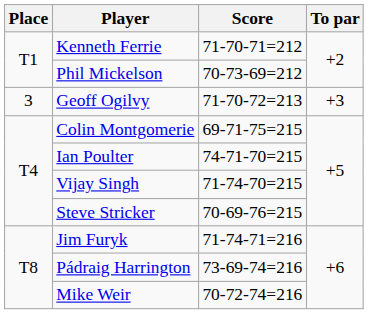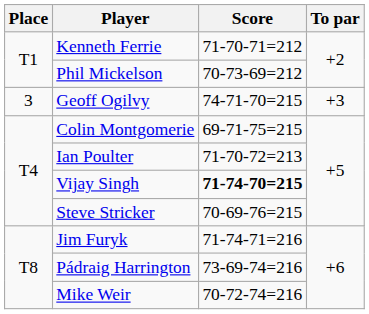 <table class="wikitable">
 <tr>
 <th>Place</th>
 <th>Player</th>
 <th>Score</th>
 <th>To par</th>
 </tr>
 <tr>
 <td rowspan="2" align=center>T1</td>
 <td> <a href='#'>Kenneth Ferrie</a></td>
 <td>71-70-71=212</td>
 <td rowspan="2" align=center>+2</td>
 </tr>
 <tr>
 <td> <a href='#'>Phil Mickelson</a></td>
 <td>70-73-69=212</td>
 </tr>
 <tr>
 <td align=center>3</td>
 <td> <a href='#'>Geoff Ogilvy</a></td>
-<td>71-70-72=213</td>
+<td>74-71-70=215</td>
 <td align=center>+3</td>
 </tr>
 <tr>
 <td rowspan="4" align=center>T4</td>
 <td> <a href='#'>Colin Montgomerie</a></td>
 <td>69-71-75=215</td>
 <td rowspan="4" align=center>+5</td>
 </tr>
 <tr>
 <td> <a href='#'>Ian Poulter</a></td>
-<td>74-71-70=215</td>
+<td>71-70-72=213</td>
 </tr>
 <tr>
 <td> <a href='#'>Vijay Singh</a></td>
-<td>71-74-70=215</td>
+<td><strong>71-74-70=215</strong></td>
 </tr>
 <tr>
 <td> <a href='#'>Steve Stricker</a></td>
 <td>70-69-76=215</td>
 </tr>
 <tr>
 <td rowspan="3" align=center>T8</td>
 <td> <a href='#'>Jim Furyk</a></td>
 <td>71-74-71=216</td>
 <td rowspan="3" align=center>+6</td>
 </tr>
 <tr>
 <td> <a href='#'>Pádraig Harrington</a></td>
 <td>73-69-74=216</td>
 </tr>
 <tr>
 <td> <a href='#'>Mike Weir</a></td>
 <td>70-72-74=216</td>
 </tr>
 </table>
